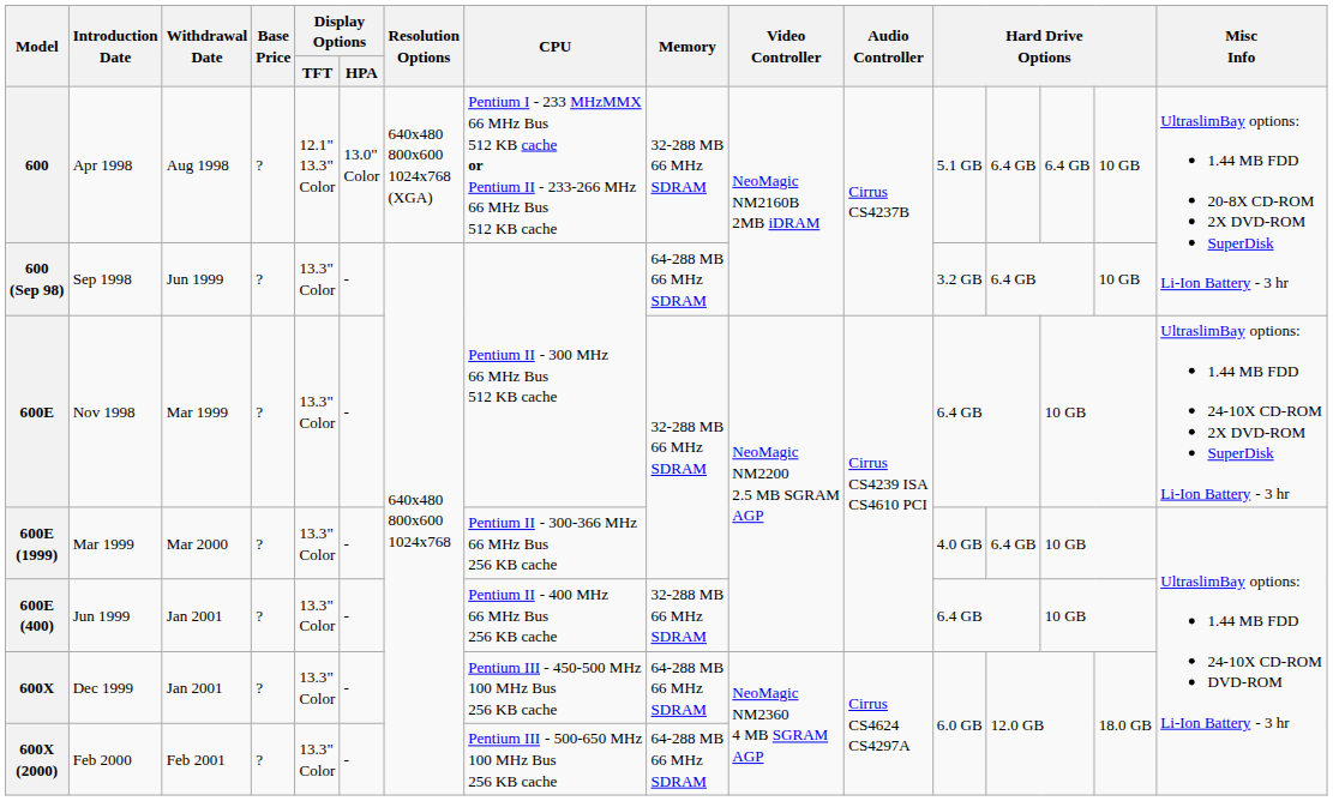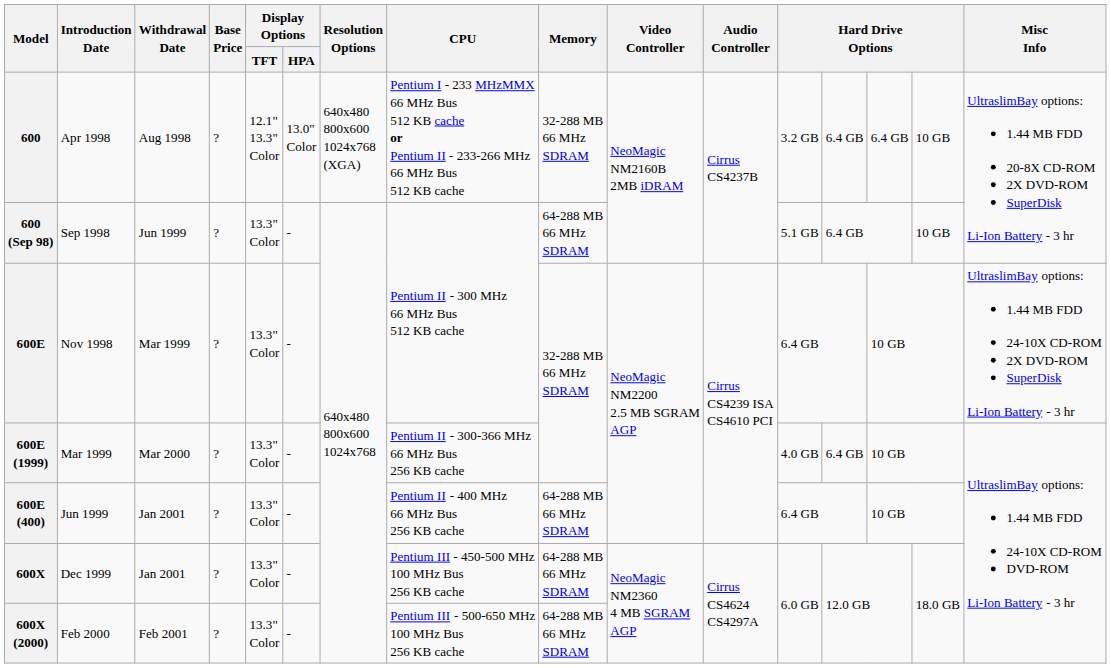 <table class="wikitable">
 <tr>
 <th rowspan="2"><small>Model</small></th>
 <th rowspan="2"><small>Introduction</small><br><small>Date</small></th>
 <th rowspan="2"><small>Withdrawal</small><br><small>Date</small></th>
 <th rowspan="2"><small>Base</small><br><small>Price</small></th>
 <th colspan="2"><small>Display</small><br><small>Options</small></th>
 <th rowspan="2"><small>Resolution</small><br><small>Options</small></th>
 <th rowspan="2"><small>CPU</small></th>
 <th rowspan="2"><small>Memory</small></th>
 <th rowspan="2"><small>Video</small><br><small>Controller</small></th>
 <th rowspan="2"><small>Audio</small><br><small>Controller</small></th>
 <th colspan="4" rowspan="2"><small>Hard Drive</small><br><small>Options</small></th>
 <th rowspan="2"><small>Misc</small><br><small>Info</small></th>
 </tr>
 <tr>
 <th><small>TFT</small></th>
 <th><small>HPA</small></th>
 </tr>
 <tr>
 <th><small>600</small></th>
 <td><small>Apr 1998</small></td>
 <td><small>Aug 1998</small></td>
 <td><small>?</small></td>
 <td><small>12.1"</small><br><small>13.3"</small><br><small>Color</small></td>
 <td><small>13.0"</small><br><small>Color</small></td>
 <td><small>640x480</small><br><small>800x600</small><br><small>1024x768</small><br><small>(XGA)</small></td>
 <td><small><a href='#'>Pentium I</a> - 233 <a href='#'>MHz</a></small><small><a href='#'>MMX</a></small><br><small>66 MHz Bus</small><br><small>512 KB <a href='#'>cache</a></small><br><small><strong>or</strong></small><br><small><a href='#'>Pentium II</a> - 233-266 MHz</small><br><small>66 MHz Bus</small><br><small>512 KB cache</small></td>
 <td><small>32-288 MB</small><br><small>66 MHz</small><br><a href='#'><small>SDRAM</small></a></td>
 <td rowspan="2"><small><a href='#'>NeoMagic</a></small><br><small>NM2160B</small><br><small>2MB <a href='#'>iDRAM</a></small></td>
 <td rowspan="2"><a href='#'><small>Cirrus</small></a><br><small>CS4237B</small></td>
-<td><small>5.1 GB</small></td>
+<td><small>3.2 GB</small></td>
 <td><small>6.4 GB</small></td>
 <td><small>6.4 GB</small></td>
 <td><small>10 GB</small></td>
 <td rowspan="2"><small><a href='#'>UltraslimBay</a> options:</small><br><ul><li><small>1.44 MB FDD</small></li></ul><ul><li><small>20-8X CD-ROM</small></li><li><small>2X DVD-ROM</small></li><li><small><a href='#'>SuperDisk</a></small></li></ul><small><a href='#'>Li-Ion Battery</a> - 3 hr</small></td>
 </tr>
 <tr>
 <th><small>600</small><br><small>(Sep 98)</small></th>
 <td><small>Sep 1998</small></td>
 <td><small>Jun 1999</small></td>
 <td><small>?</small></td>
 <td><small>13.3"</small><br><small>Color</small></td>
 <td><small>-</small></td>
 <td rowspan="6"><small>640x480</small><br><small>800x600</small><br><small>1024x768</small></td>
 <td rowspan="2"><a href='#'><small>Pentium II</small></a> <small>- 300 MHz</small><br><small>66 MHz Bus</small><br><small>512 KB cache</small></td>
 <td><small>64-288 MB</small><br><small>66 MHz</small><br><small><a href='#'>SDRAM</a></small></td>
-<td><small>3.2 GB</small></td>
+<td><small>5.1 GB</small></td>
 <td colspan="2"><small>6.4 GB</small></td>
 <td><small>10 GB</small></td>
 </tr>
 <tr>
 <th><small>600E</small></th>
 <td><small>Nov 1998</small></td>
 <td><small>Mar 1999</small></td>
 <td><small>?</small></td>
 <td><small>13.3"</small><br><small>Color</small></td>
 <td><small>-</small></td>
 <td rowspan="2"><small>32-288 MB</small><br><small>66 MHz</small><br><small><a href='#'>SDRAM</a></small></td>
 <td rowspan="3"><small><a href='#'>NeoMagic</a></small><br><small>NM2200</small><br><small>2.5 MB SGRAM</small><br><small><a href='#'>AGP</a></small></td>
 <td rowspan="3"><a href='#'><small>Cirrus</small></a><br><small>CS4239 ISA</small><br><small>CS4610 PCI</small></td>
 <td colspan="2"><small>6.4 GB</small></td>
 <td colspan="2"><small>10 GB</small></td>
 <td><a href='#'><small>UltraslimBay</small></a> <small>options:</small><br><ul><li><small>1.44 MB FDD</small></li></ul><ul><li><small>24-10X CD-ROM</small></li><li><small>2X DVD-ROM</small></li><li><small><a href='#'>SuperDisk</a></small></li></ul><a href='#'><small>Li-Ion Battery</small></a> <small>- 3 hr</small></td>
 </tr>
 <tr>
 <th><small>600E</small><br><small>(1999)</small></th>
 <td><small>Mar 1999</small></td>
 <td><small>Mar 2000</small></td>
 <td><small>?</small></td>
 <td><small>13.3"</small><br><small>Color</small></td>
 <td><small>-</small></td>
 <td><a href='#'><small>Pentium II</small></a> <small>- 300-366 MHz</small><br><small>66 MHz Bus</small><br><small>256 KB cache</small></td>
 <td><small>4.0 GB</small></td>
 <td><small>6.4 GB</small></td>
 <td colspan="2"><small>10 GB</small></td>
 <td rowspan="4"><a href='#'><small>UltraslimBay</small></a> <small>options:</small><br><ul><li><small>1.44 MB FDD</small></li></ul><ul><li><small>24-10X CD-ROM</small></li><li><small>DVD-ROM</small></li></ul><a href='#'><small>Li-Ion Battery</small></a> <small>- 3 hr</small></td>
 </tr>
 <tr>
 <th><small>600E</small><br><small>(400)</small></th>
 <td><small>Jun 1999</small></td>
 <td><small>Jan 2001</small></td>
 <td><small>?</small></td>
 <td><small>13.3"</small><br><small>Color</small></td>
 <td><small>-</small></td>
 <td><a href='#'><small>Pentium II</small></a> <small>- 400 MHz</small><br><small>66 MHz Bus</small><br><small>256 KB cache</small></td>
-<td><small>32-288 MB</small><br><small>66 MHz</small><br><a href='#'><small>SDRAM</small></a></td>
+<td><small>64-288 MB</small><br><small>66 MHz</small><br><small><a href='#'>SDRAM</a></small></td>
 <td colspan="2"><small>6.4 GB</small></td>
 <td colspan="2"><small>10 GB</small></td>
 </tr>
 <tr>
 <th><small>600X</small></th>
 <td><small>Dec 1999</small></td>
 <td><small>Jan 2001</small></td>
 <td><small>?</small></td>
 <td><small>13.3"</small><br><small>Color</small></td>
 <td><small>-</small></td>
 <td><small><a href='#'>Pentium III</a> - 450-500 MHz</small><br><small>100 MHz Bus</small><br><small>256 KB cache</small></td>
 <td><small>64-288 MB</small><br><small>66 MHz</small><br><small><a href='#'>SDRAM</a></small></td>
 <td rowspan="2"><small><a href='#'>NeoMagic</a></small><br><small>NM2360</small><br><small>4 MB <a href='#'>SGRAM</a></small><br><small><a href='#'>AGP</a></small></td>
 <td rowspan="2"><small><a href='#'>Cirrus</a></small><br><small>CS4624</small><br><small>CS4297A</small></td>
 <td rowspan="2"><small>6.0 GB</small></td>
 <td colspan="2" rowspan="2"><small>12.0 GB</small></td>
 <td rowspan="2"><small>18.0 GB</small></td>
 </tr>
 <tr>
 <th><small>600X</small><br><small>(2000)</small></th>
 <td><small>Feb 2000</small></td>
 <td><small>Feb 2001</small></td>
 <td><small>?</small></td>
 <td><small>13.3"</small><br><small>Color</small></td>
 <td><small>-</small></td>
 <td><a href='#'><small>Pentium III</small></a> <small>- 500-650 MHz</small><br><small>100 MHz Bus</small><br><small>256 KB cache</small></td>
 <td><small>64-288 MB</small><br><small>66 MHz</small><br><small><a href='#'>SDRAM</a></small></td>
 </tr>
 </table>
